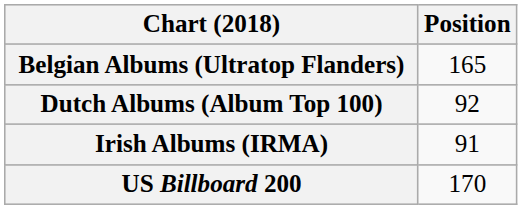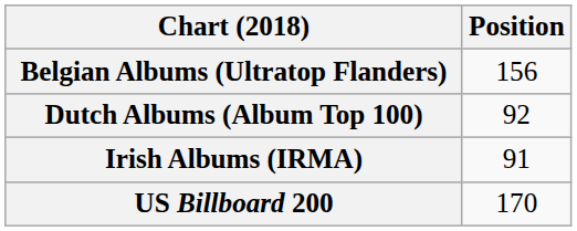 <table class="wikitable sortable plainrowheaders" style="text-align:center">
 <tr>
 <th scope="col" style="width:16em;">Chart (2018)</th>
 <th scope="col">Position</th>
 </tr>
 <tr>
 <th scope="row">Belgian Albums (Ultratop Flanders)</th>
-<td>165</td>
+<td>156</td>
 </tr>
 <tr>
 <th scope="row">Dutch Albums (Album Top 100)</th>
 <td>92</td>
 </tr>
 <tr>
 <th scope="row">Irish Albums (IRMA)</th>
 <td>91</td>
 </tr>
 <tr>
 <th scope="row">US <em>Billboard</em> 200</th>
 <td>170</td>
 </tr>
 </table>
